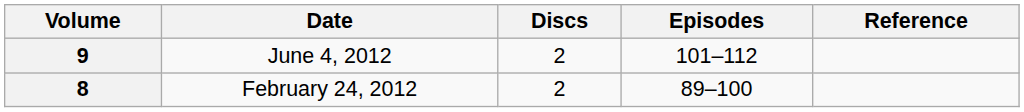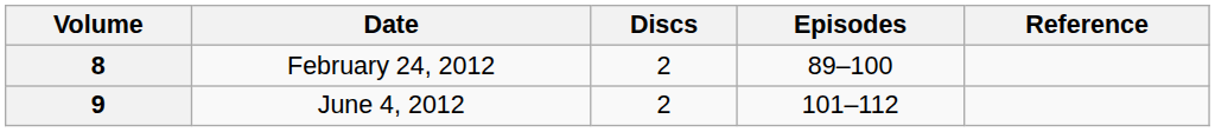 <table class="wikitable" style="text-align: center; width: 60%;">
 <tr>
 <th scope="col" 175px;>Volume</th>
 <th scope="col" 125px;>Date</th>
 <th scope="col">Discs</th>
 <th scope="col">Episodes</th>
 <th scope="col">Reference</th>
 </tr>
 <tr>
+<th scope="row">8</th>
+<td>February 24, 2012</td>
+<td>2</td>
+<td>89–100</td>
+<td></td>
+</tr>
+<tr>
 <th scope="row">9</th>
 <td>June 4, 2012</td>
 <td>2</td>
 <td>101–112</td>
 <td></td>
 </tr>
-<tr>
-<th scope="row">8</th>
-<td>February 24, 2012</td>
-<td>2</td>
-<td>89–100</td>
-<td></td>
-</tr>
 </table>
